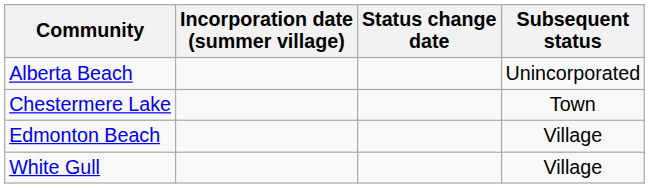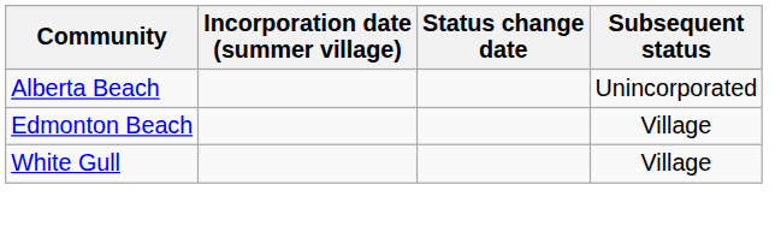 <table class="wikitable sortable">
 <tr>
 <th>Community</th>
 <th>Incorporation date<br>(summer village)</th>
 <th>Status change<br>date</th>
 <th>Subsequent<br>status</th>
 </tr>
 <tr>
 <td><a href='#'>Alberta Beach</a></td>
 <td align=center></td>
 <td align=center></td>
 <td align=center>Unincorporated</td>
 </tr>
 <tr>
-<td><a href='#'>Chestermere Lake</a></td>
-<td align=center></td>
-<td align=center></td>
-<td align=center>Town</td>
-</tr>
-<tr>
 <td><a href='#'>Edmonton Beach</a></td>
 <td align=center></td>
 <td align=center></td>
 <td align=center>Village</td>
 </tr>
 <tr>
 <td><a href='#'>White Gull</a></td>
 <td align=center></td>
 <td align=center></td>
 <td align=center>Village</td>
 </tr>
 </table>
